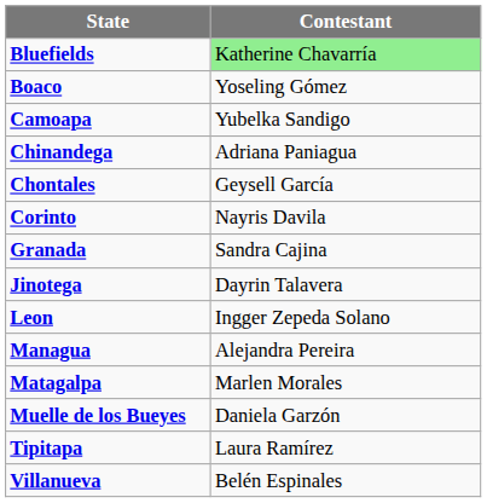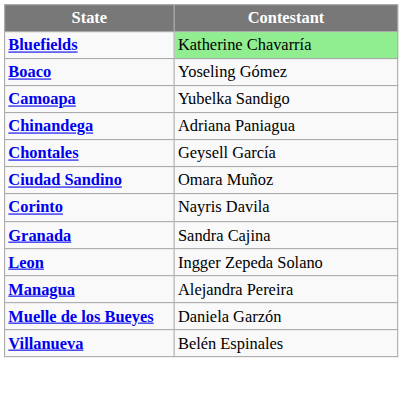 <table class="wikitable sortable" style="font-size:95%;">
 <tr>
 <th style="width:150px;background-color:#787878;color:#FFFFFF;">State</th>
 <th style="width:200px;background-color:#787878;color:#FFFFFF;">Contestant</th>
 </tr>
 <tr>
 <td> <strong><a href='#'>Bluefields</a></strong></td>
 <td style="background: lightgreen;">Katherine Chavarría</td>
 </tr>
 <tr>
 <td> <strong><a href='#'>Boaco</a></strong></td>
 <td>Yoseling Gómez</td>
 </tr>
 <tr>
 <td> <strong><a href='#'>Camoapa</a></strong></td>
 <td>Yubelka Sandigo</td>
 </tr>
 <tr>
 <td> <strong><a href='#'>Chinandega</a></strong></td>
 <td>Adriana Paniagua</td>
 </tr>
 <tr>
 <td> <strong><a href='#'>Chontales</a></strong></td>
 <td>Geysell García</td>
 </tr>
 <tr>
+<td> <strong><a href='#'>Ciudad Sandino</a></strong></td>
+<td>Omara Muñoz</td>
+</tr>
+<tr>
 <td> <strong><a href='#'>Corinto</a></strong></td>
 <td>Nayris Davila</td>
 </tr>
 <tr>
 <td> <strong><a href='#'>Granada</a></strong></td>
 <td>Sandra Cajina</td>
-</tr>
-<tr>
-<td> <strong><a href='#'>Jinotega</a></strong></td>
-<td>Dayrin Talavera</td>
 </tr>
 <tr>
 <td> <strong><a href='#'>Leon</a></strong></td>
 <td>Ingger Zepeda Solano</td>
 </tr>
 <tr>
 <td> <strong><a href='#'>Managua</a></strong></td>
 <td>Alejandra Pereira</td>
 </tr>
 <tr>
-<td> <strong><a href='#'>Matagalpa</a></strong></td>
-<td>Marlen Morales</td>
-</tr>
-<tr>
 <td> <strong><a href='#'>Muelle de los Bueyes</a></strong></td>
 <td>Daniela Garzón</td>
-</tr>
-<tr>
-<td><strong><a href='#'>Tipitapa</a></strong></td>
-<td>Laura Ramírez</td>
 </tr>
 <tr>
 <td> <strong><a href='#'>Villanueva</a></strong></td>
 <td>Belén Espinales</td>
 </tr>
 </table>
